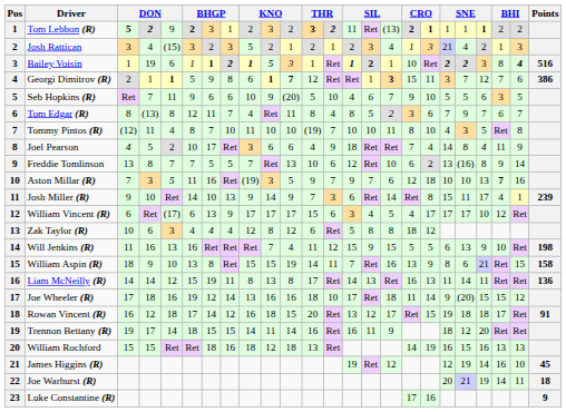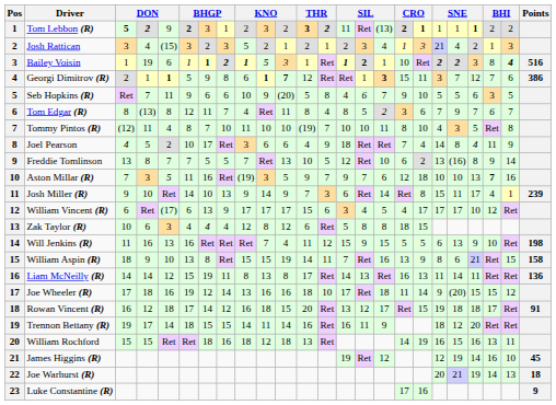 <table class="wikitable" style="font-size: 85%; text-align: center;">
 <tr valign="top">
 <th valign="middle">Pos</th>
 <th valign="middle">Driver</th>
 <th colspan=3><a href='#'>DON</a></th>
 <th colspan=3><a href='#'>BHGP</a></th>
 <th colspan=3><a href='#'>KNO</a></th>
 <th colspan=2><a href='#'>THR</a></th>
 <th colspan=3><a href='#'>SIL</a></th>
 <th colspan=2><a href='#'>CRO</a></th>
 <th colspan=3><a href='#'>SNE</a></th>
 <th colspan=2><a href='#'>BHI</a></th>
 <th valign=middle>Points</th>
 </tr>
 <tr>
 <th>1</th>
 <td align=left> <a href='#'>Tom Lebbon</a> <strong><em>(R)</em></strong></td>
 <td style="background:#dfffdf;"><strong>5</strong></td>
 <td style="background:#dfdfdf;"><strong><em>2</em></strong></td>
 <td style="background:#dfffdf;">9</td>
 <td style="background:#dfdfdf;"><strong>2</strong></td>
 <td style="background:#ffdf9f;">3</td>
 <td style="background:#ffffbf;">1</td>
 <td style="background:#dfdfdf;">2</td>
 <td style="background:#ffdf9f;">3</td>
 <td style="background:#dfdfdf;">2</td>
 <td style="background:#ffdf9f;"><strong>3</strong></td>
 <td style="background:#dfdfdf;"><strong><em>2</em></strong></td>
 <td style="background:#dfffdf;">11</td>
 <td style="background:#efcfff;">Ret</td>
 <td style="background:#dfffdf;">(13)</td>
 <td style="background:#dfdfdf;"><strong>2</strong></td>
 <td style="background:#ffffbf;"><strong>1</strong></td>
 <td style="background:#ffffbf;">1</td>
 <td style="background:#ffffbf;">1</td>
 <td style="background:#ffffbf;"><strong>1</strong></td>
 <td style="background:#dfdfdf;">2</td>
 <td style="background:#dfdfdf;">2</td>
 <th></th>
 </tr>
 <tr>
 <th>2</th>
 <td align=left> <a href='#'>Josh Rattican</a></td>
 <td style="background:#ffdf9f;">3</td>
 <td style="background:#dfffdf;">4</td>
 <td style="background:#dfffdf;">(15)</td>
 <td style="background:#ffdf9f;">3</td>
 <td style="background:#dfdfdf;">2</td>
 <td style="background:#ffdf9f;">3</td>
 <td style="background:#dfffdf;">5</td>
 <td style="background:#dfdfdf;">2</td>
 <td style="background:#ffffbf;">1</td>
 <td style="background:#dfdfdf;">2</td>
 <td style="background:#ffffbf;">1</td>
 <td style="background:#dfdfdf;">2</td>
 <td style="background:#ffdf9f;">3</td>
 <td style="background:#dfffdf;">4</td>
 <td style="background:#ffffbf;"><em>1</em></td>
 <td style="background:#ffdf9f;"><em>3</em></td>
 <td style="background:#cfcfff;">21</td>
 <td style="background:#dfffdf;">4</td>
 <td style="background:#dfdfdf;">2</td>
 <td style="background:#ffffbf;">1</td>
 <td style="background:#ffdf9f;">3</td>
 <th></th>
 </tr>
 <tr>
 <th>3</th>
 <td align=left> <a href='#'>Bailey Voisin</a></td>
 <td style="background:#ffffbf;">1</td>
 <td style="background:#dfffdf;">19</td>
 <td style="background:#dfffdf;">6</td>
 <td style="background:#ffffbf;"><em>1</em></td>
 <td style="background:#ffffbf;"><strong>1</strong></td>
 <td style="background:#dfdfdf;"><strong><em>2</em></strong></td>
 <td style="background:#ffffbf;"><strong><em>1</em></strong></td>
 <td style="background:#dfffdf;"><em>5</em></td>
 <td style="background:#ffdf9f;"><em>3</em></td>
 <td style="background:#ffffbf;">1</td>
 <td style="background:#efcfff;">Ret</td>
 <td style="background:#ffffbf;"><strong><em>1</em></strong></td>
 <td style="background:#dfdfdf;"><strong>2</strong></td>
 <td style="background:#ffffbf;">1</td>
 <td style="background:#dfffdf;">10</td>
 <td style="background:#efcfff;">Ret</td>
 <td style="background:#dfdfdf;"><strong><em>2</em></strong></td>
 <td style="background:#dfdfdf;"><strong><em>2</em></strong></td>
 <td style="background:#ffdf9f;">3</td>
 <td style="background:#dfffdf;">8</td>
 <td style="background:#dfffdf;"><strong><em>4</em></strong></td>
 <th>516</th>
 </tr>
 <tr>
 <th>4</th>
 <td align=left> Georgi Dimitrov <strong><em>(R)</em></strong></td>
 <td style="background:#dfdfdf;">2</td>
 <td style="background:#ffffbf;">1</td>
 <td style="background:#ffffbf;"><strong>1</strong></td>
 <td style="background:#dfffdf;">5</td>
 <td style="background:#dfffdf;">9</td>
 <td style="background:#dfffdf;">8</td>
 <td style="background:#dfffdf;">6</td>
 <td style="background:#ffffbf;"><strong>1</strong></td>
 <td style="background:#dfffdf;"><strong>7</strong></td>
 <td style="background:#dfffdf;">12</td>
 <td style="background:#efcfff;">Ret</td>
 <td style="background:#efcfff;">Ret</td>
 <td style="background:#ffffbf;">1</td>
 <td style="background:#ffdf9f;"><strong>3</strong></td>
 <td style="background:#dfffdf;">15</td>
 <td style="background:#dfffdf;">11</td>
 <td style="background:#ffdf9f;">3</td>
 <td style="background:#dfffdf;">7</td>
 <td style="background:#dfffdf;">12</td>
 <td style="background:#dfffdf;">7</td>
 <td style="background:#dfffdf;">6</td>
 <th>386</th>
 </tr>
 <tr>
 <th>5</th>
 <td align=left> Seb Hopkins <strong><em>(R)</em></strong></td>
 <td style="background:#efcfff;">Ret</td>
 <td style="background:#dfffdf;">7</td>
 <td style="background:#dfffdf;">11</td>
 <td style="background:#dfffdf;">9</td>
 <td style="background:#dfffdf;">6</td>
 <td style="background:#dfffdf;">6</td>
 <td style="background:#dfffdf;">10</td>
 <td style="background:#dfffdf;">9</td>
 <td style="background:#dfffdf;">(20)</td>
 <td style="background:#dfffdf;">5</td>
-<td style="background:#dfffdf;">10</td>
+<td style="background:#dfffdf;">8</td>
 <td style="background:#dfffdf;">4</td>
 <td style="background:#dfffdf;"><em>6</em></td>
 <td style="background:#dfffdf;">7</td>
 <td style="background:#dfffdf;">9</td>
 <td style="background:#dfffdf;">10</td>
 <td style="background:#dfffdf;">5</td>
 <td style="background:#dfffdf;">5</td>
 <td style="background:#dfffdf;">6</td>
 <td style="background:#ffdf9f;">3</td>
 <td style="background:#dfffdf;">5</td>
 <th></th>
 </tr>
 <tr>
 <th>6</th>
 <td align=left> <a href='#'>Tom Edgar</a> <strong><em>(R)</em></strong></td>
 <td style="background:#dfffdf;">8</td>
 <td style="background:#dfffdf;">(13)</td>
 <td style="background:#dfffdf;">8</td>
 <td style="background:#dfffdf;">12</td>
 <td style="background:#dfffdf;">11</td>
 <td style="background:#dfffdf;">7</td>
 <td style="background:#dfffdf;">4</td>
 <td style="background:#efcfff;">Ret</td>
 <td style="background:#dfffdf;">11</td>
 <td style="background:#dfffdf;">8</td>
 <td style="background:#dfffdf;">4</td>
 <td style="background:#dfffdf;">8</td>
 <td style="background:#dfffdf;">5</td>
 <td style="background:#dfdfdf;"><em>2</em></td>
 <td style="background:#ffdf9f;">3</td>
 <td style="background:#dfffdf;">6</td>
 <td style="background:#dfffdf;">7</td>
 <td style="background:#dfffdf;">9</td>
 <td style="background:#dfffdf;">7</td>
 <td style="background:#dfffdf;"><em>6</em></td>
 <td style="background:#dfffdf;">7</td>
 <th></th>
 </tr>
 <tr>
 <th>7</th>
 <td align=left> Tommy Pintos <strong><em>(R)</em></strong></td>
 <td style="background:#dfffdf;">(12)</td>
 <td style="background:#dfffdf;">11</td>
 <td style="background:#dfffdf;">4</td>
 <td style="background:#dfffdf;">8</td>
 <td style="background:#dfffdf;">7</td>
 <td style="background:#dfffdf;">10</td>
 <td style="background:#dfffdf;">11</td>
 <td style="background:#dfffdf;">10</td>
 <td style="background:#dfffdf;">10</td>
 <td style="background:#dfffdf;">(19)</td>
 <td style="background:#dfffdf;">7</td>
 <td style="background:#dfffdf;">10</td>
 <td style="background:#dfffdf;">10</td>
 <td style="background:#dfffdf;">11</td>
 <td style="background:#dfffdf;">8</td>
 <td style="background:#dfffdf;">10</td>
 <td style="background:#dfffdf;">4</td>
 <td style="background:#ffdf9f;">3</td>
 <td style="background:#dfffdf;">5</td>
 <td style="background:#efcfff;">Ret</td>
 <td style="background:#dfffdf;">8</td>
 <th></th>
 </tr>
 <tr>
 <th>8</th>
 <td align=left> Joel Pearson</td>
 <td style="background:#dfffdf;"><em>4</em></td>
 <td style="background:#dfffdf;">5</td>
 <td style="background:#dfdfdf;">2</td>
 <td style="background:#dfffdf;">10</td>
 <td style="background:#dfffdf;">17</td>
 <td style="background:#efcfff;">Ret</td>
 <td style="background:#ffdf9f;">3</td>
 <td style="background:#dfffdf;">6</td>
 <td style="background:#dfffdf;">6</td>
 <td style="background:#dfffdf;">4</td>
 <td style="background:#dfffdf;">9</td>
 <td style="background:#dfffdf;">18</td>
 <td style="background:#efcfff;">Ret</td>
 <td style="background:#efcfff;">Ret</td>
 <td style="background:#dfffdf;">7</td>
 <td style="background:#dfffdf;">4</td>
 <td style="background:#dfffdf;">14</td>
 <td style="background:#dfffdf;">8</td>
 <td style="background:#dfffdf;"><em>4</em></td>
 <td style="background:#dfffdf;">11</td>
 <td style="background:#dfffdf;">9</td>
 <th></th>
 </tr>
 <tr>
 <th>9</th>
 <td align=left> Freddie Tomlinson</td>
 <td style="background:#dfffdf;">13</td>
 <td style="background:#dfffdf;">8</td>
 <td style="background:#dfffdf;">7</td>
 <td style="background:#dfffdf;">7</td>
 <td style="background:#dfffdf;">5</td>
 <td style="background:#dfffdf;">5</td>
 <td style="background:#dfffdf;">7</td>
 <td style="background:#efcfff;">Ret</td>
 <td style="background:#dfffdf;">13</td>
 <td style="background:#dfffdf;">10</td>
-<td style="background:#dfffdf;">6</td>
+<td style="background:#dfffdf;">5</td>
 <td style="background:#dfffdf;">12</td>
 <td style="background:#efcfff;">Ret</td>
 <td style="background:#dfffdf;">10</td>
 <td style="background:#dfffdf;">6</td>
 <td style="background:#dfdfdf;">2</td>
 <td style="background:#dfffdf;">13</td>
 <td style="background:#dfffdf;">(16)</td>
 <td style="background:#dfffdf;">8</td>
 <td style="background:#dfffdf;">9</td>
 <td style="background:#dfffdf;">14</td>
 <th></th>
 </tr>
 <tr>
 <th>10</th>
 <td align=left> Aston Millar <strong><em>(R)</em></strong></td>
 <td style="background:#dfffdf;">7</td>
 <td style="background:#ffdf9f;">3</td>
 <td style="background:#dfffdf;"><em>5</em></td>
 <td style="background:#dfffdf;">11</td>
 <td style="background:#dfffdf;">16</td>
 <td style="background:#efcfff;">Ret</td>
 <td style="background:#dfffdf;">(19)</td>
 <td style="background:#ffdf9f;">3</td>
 <td style="background:#dfffdf;">5</td>
 <td style="background:#dfffdf;">9</td>
 <td style="background:#dfffdf;">7</td>
 <td style="background:#dfffdf;">9</td>
 <td style="background:#dfffdf;">7</td>
 <td style="background:#dfffdf;">6</td>
 <td style="background:#dfffdf;">12</td>
 <td style="background:#dfffdf;">18</td>
 <td style="background:#dfffdf;">10</td>
 <td style="background:#dfffdf;">10</td>
 <td style="background:#dfffdf;">13</td>
 <td style="background:#dfffdf;"><strong>7</strong></td>
 <td style="background:#dfffdf;">16</td>
 <th></th>
 </tr>
 <tr>
 <th>11</th>
 <td align=left> Josh Miller <strong><em>(R)</em></strong></td>
 <td style="background:#dfffdf;">9</td>
 <td style="background:#dfffdf;">10</td>
 <td style="background:#efcfff;">Ret</td>
 <td style="background:#dfffdf;">14</td>
 <td style="background:#dfffdf;">10</td>
 <td style="background:#dfffdf;">13</td>
 <td style="background:#dfffdf;">9</td>
 <td style="background:#dfffdf;">14</td>
 <td style="background:#dfffdf;">9</td>
 <td style="background:#dfffdf;">7</td>
 <td style="background:#ffdf9f;">3</td>
 <td style="background:#dfffdf;">6</td>
 <td style="background:#efcfff;">Ret</td>
 <td style="background:#dfffdf;">14</td>
 <td style="background:#efcfff;">Ret</td>
 <td style="background:#dfffdf;">8</td>
 <td style="background:#dfffdf;">15</td>
 <td style="background:#dfffdf;">11</td>
 <td style="background:#dfffdf;">17</td>
 <td style="background:#dfffdf;">4</td>
 <td style="background:#ffffbf;">1</td>
 <th>239</th>
 </tr>
 <tr>
 <th>12</th>
 <td align=left> William Vincent <strong><em>(R)</em></strong></td>
 <td style="background:#dfffdf;">6</td>
 <td style="background:#efcfff;">Ret</td>
 <td style="background:#dfffdf;">(17)</td>
 <td style="background:#dfffdf;">6</td>
 <td style="background:#dfffdf;">13</td>
 <td style="background:#dfffdf;">9</td>
 <td style="background:#dfffdf;">17</td>
 <td style="background:#dfffdf;">17</td>
 <td style="background:#dfffdf;">17</td>
 <td style="background:#dfffdf;">15</td>
 <td style="background:#dfffdf;">6</td>
 <td style="background:#ffdf9f;">3</td>
 <td style="background:#dfffdf;">4</td>
 <td style="background:#dfffdf;">5</td>
 <td style="background:#dfffdf;">4</td>
 <td style="background:#dfffdf;">17</td>
 <td style="background:#dfffdf;">17</td>
 <td style="background:#dfffdf;">17</td>
 <td style="background:#dfffdf;">10</td>
 <td style="background:#dfffdf;">12</td>
 <td style="background:#efcfff;">Ret</td>
 <th></th>
 </tr>
 <tr>
 <th>13</th>
 <td align=left> Zak Taylor <strong><em>(R)</em></strong></td>
 <td style="background:#dfffdf;">10</td>
 <td style="background:#dfffdf;">6</td>
 <td style="background:#ffdf9f;">3</td>
 <td style="background:#dfffdf;">4</td>
 <td style="background:#dfffdf;"><em>4</em></td>
 <td style="background:#dfffdf;">4</td>
 <td style="background:#dfffdf;">12</td>
 <td style="background:#dfffdf;">8</td>
 <td style="background:#dfffdf;">12</td>
 <td style="background:#dfffdf;">6</td>
 <td style="background:#efcfff;">Ret</td>
 <td style="background:#dfffdf;">5</td>
 <td style="background:#dfffdf;">8</td>
 <td style="background:#dfffdf;">8</td>
 <td style="background:#dfffdf;">18</td>
-<td style="background:#dfffdf;">12</td>
+<td style="background:#dfffdf;">15</td>
 <td></td>
 <td></td>
 <td></td>
 <td></td>
 <td></td>
 <th></th>
 </tr>
 <tr>
 <th>14</th>
 <td align=left> Will Jenkins <strong><em>(R)</em></strong></td>
 <td style="background:#dfffdf;">11</td>
 <td style="background:#dfffdf;">16</td>
 <td style="background:#dfffdf;">13</td>
 <td style="background:#dfffdf;">16</td>
 <td style="background:#efcfff;">Ret</td>
 <td style="background:#efcfff;">Ret</td>
 <td style="background:#efcfff;">Ret</td>
 <td style="background:#dfffdf;">7</td>
 <td style="background:#dfffdf;">4</td>
 <td style="background:#dfffdf;">11</td>
 <td style="background:#dfffdf;">12</td>
 <td style="background:#dfffdf;">15</td>
 <td style="background:#dfffdf;">9</td>
 <td style="background:#dfffdf;">15</td>
 <td style="background:#dfffdf;">5</td>
 <td style="background:#dfffdf;">5</td>
 <td style="background:#dfffdf;">6</td>
 <td style="background:#dfffdf;">13</td>
 <td style="background:#dfffdf;">9</td>
 <td style="background:#dfffdf;">10</td>
 <td style="background:#efcfff;">Ret</td>
 <th>198</th>
 </tr>
 <tr>
 <th>15</th>
 <td align=left> William Aspin <strong><em>(R)</em></strong></td>
 <td style="background:#dfffdf;">18</td>
 <td style="background:#dfffdf;">9</td>
 <td style="background:#dfffdf;">10</td>
 <td style="background:#dfffdf;">13</td>
 <td style="background:#dfffdf;">8</td>
 <td style="background:#efcfff;">Ret</td>
 <td style="background:#dfffdf;">15</td>
 <td style="background:#dfffdf;">15</td>
 <td style="background:#dfffdf;">19</td>
 <td style="background:#dfffdf;">14</td>
 <td style="background:#dfffdf;">11</td>
 <td style="background:#dfffdf;">7</td>
 <td style="background:#efcfff;">Ret</td>
 <td style="background:#dfffdf;">16</td>
 <td style="background:#dfffdf;">13</td>
 <td style="background:#dfffdf;">9</td>
 <td style="background:#dfffdf;">8</td>
 <td style="background:#dfffdf;">6</td>
 <td style="background:#cfcfff;">21</td>
 <td style="background:#efcfff;">Ret</td>
 <td style="background:#dfffdf;">15</td>
 <th>158</th>
 </tr>
 <tr>
 <th>16</th>
 <td align=left> <a href='#'>Liam McNeilly</a> <strong><em>(R)</em></strong></td>
 <td style="background:#dfffdf;">14</td>
 <td style="background:#dfffdf;">14</td>
 <td style="background:#dfffdf;">12</td>
 <td style="background:#dfffdf;">15</td>
 <td style="background:#dfffdf;">19</td>
 <td style="background:#dfffdf;">11</td>
 <td style="background:#dfffdf;">8</td>
 <td style="background:#dfffdf;">13</td>
 <td style="background:#dfffdf;">8</td>
 <td style="background:#dfffdf;">17</td>
 <td style="background:#efcfff;">Ret</td>
 <td style="background:#dfffdf;">14</td>
 <td style="background:#dfffdf;">13</td>
 <td style="background:#efcfff;">Ret</td>
 <td style="background:#dfffdf;">16</td>
 <td style="background:#dfffdf;">13</td>
 <td style="background:#dfffdf;">11</td>
 <td style="background:#dfffdf;">14</td>
 <td style="background:#dfffdf;">11</td>
 <td style="background:#efcfff;">Ret</td>
 <td style="background:#efcfff;">Ret</td>
 <th>136</th>
 </tr>
 <tr>
 <th>17</th>
 <td align=left> Joe Wheeler <strong><em>(R)</em></strong></td>
 <td style="background:#dfffdf;">17</td>
 <td style="background:#dfffdf;">18</td>
 <td style="background:#dfffdf;">16</td>
 <td style="background:#dfffdf;">19</td>
 <td style="background:#dfffdf;">12</td>
 <td style="background:#dfffdf;">14</td>
 <td style="background:#dfffdf;">13</td>
 <td style="background:#dfffdf;">16</td>
 <td style="background:#dfffdf;">16</td>
 <td style="background:#dfffdf;">18</td>
 <td style="background:#dfffdf;">10</td>
 <td style="background:#dfffdf;">17</td>
 <td style="background:#efcfff;">Ret</td>
 <td style="background:#dfffdf;">18</td>
 <td style="background:#dfffdf;">11</td>
 <td style="background:#dfffdf;">14</td>
 <td style="background:#dfffdf;">9</td>
 <td style="background:#dfffdf;">(20)</td>
 <td style="background:#dfffdf;">15</td>
 <td style="background:#dfffdf;">15</td>
 <td style="background:#dfffdf;">12</td>
 <th></th>
 </tr>
 <tr>
 <th>18</th>
 <td align=left> Rowan Vincent <strong><em>(R)</em></strong></td>
 <td style="background:#dfffdf;">16</td>
 <td style="background:#dfffdf;">12</td>
 <td style="background:#dfffdf;">18</td>
 <td style="background:#dfffdf;">17</td>
 <td style="background:#dfffdf;">14</td>
 <td style="background:#dfffdf;">12</td>
 <td style="background:#dfffdf;">16</td>
 <td style="background:#dfffdf;">18</td>
 <td style="background:#dfffdf;">15</td>
 <td style="background:#dfffdf;">20</td>
 <td style="background:#efcfff;">Ret</td>
 <td style="background:#dfffdf;">13</td>
 <td style="background:#dfffdf;">12</td>
 <td style="background:#dfffdf;">17</td>
 <td style="background:#efcfff;">Ret</td>
 <td style="background:#dfffdf;">15</td>
 <td style="background:#dfffdf;">19</td>
 <td style="background:#dfffdf;">18</td>
 <td style="background:#dfffdf;">18</td>
 <td style="background:#dfffdf;">17</td>
 <td style="background:#efcfff;">Ret</td>
 <th>91</th>
 </tr>
 <tr>
 <th>19</th>
 <td align=left> Trennon Bettany <strong><em>(R)</em></strong></td>
 <td style="background:#dfffdf;">19</td>
 <td style="background:#dfffdf;">17</td>
 <td style="background:#dfffdf;">14</td>
 <td style="background:#dfffdf;">18</td>
 <td style="background:#dfffdf;">15</td>
 <td style="background:#dfffdf;">15</td>
 <td style="background:#dfffdf;">14</td>
 <td style="background:#dfffdf;">11</td>
 <td style="background:#dfffdf;">14</td>
 <td style="background:#dfffdf;">16</td>
 <td style="background:#efcfff;">Ret</td>
 <td style="background:#dfffdf;">16</td>
 <td style="background:#dfffdf;">11</td>
 <td style="background:#dfffdf;">9</td>
 <td></td>
 <td></td>
 <td style="background:#dfffdf;">18</td>
 <td style="background:#dfffdf;">12</td>
 <td style="background:#dfffdf;">20</td>
 <td style="background:#efcfff;">Ret</td>
 <td style="background:#efcfff;">Ret</td>
 <th></th>
 </tr>
 <tr>
 <th>20</th>
 <td align=left> William Rochford</td>
 <td style="background:#dfffdf;">15</td>
 <td style="background:#dfffdf;">15</td>
 <td style="background:#efcfff;">Ret</td>
 <td style="background:#efcfff;">Ret</td>
 <td style="background:#dfffdf;">18</td>
 <td style="background:#dfffdf;">16</td>
 <td style="background:#dfffdf;">18</td>
 <td style="background:#dfffdf;">12</td>
 <td style="background:#dfffdf;">18</td>
 <td style="background:#dfffdf;">13</td>
 <td style="background:#efcfff;">Ret</td>
 <td></td>
 <td></td>
 <td></td>
 <td style="background:#dfffdf;">14</td>
 <td style="background:#dfffdf;">19</td>
 <td style="background:#dfffdf;">16</td>
 <td style="background:#dfffdf;">15</td>
 <td style="background:#dfffdf;">16</td>
 <td style="background:#dfffdf;">13</td>
-<td style="background:#dfffdf;">13</td>
+<td style="background:#dfffdf;">11</td>
 <th></th>
 </tr>
 <tr>
 <th>21</th>
 <td align=left> James Higgins <strong><em>(R)</em></strong></td>
 <td></td>
 <td></td>
 <td></td>
 <td></td>
 <td></td>
 <td></td>
 <td></td>
 <td></td>
 <td></td>
 <td></td>
 <td></td>
 <td style="background:#dfffdf;">19</td>
 <td style="background:#efcfff;">Ret</td>
 <td style="background:#dfffdf;">12</td>
 <td></td>
 <td></td>
 <td style="background:#dfffdf;">12</td>
 <td style="background:#dfffdf;">19</td>
 <td style="background:#dfffdf;">14</td>
 <td style="background:#dfffdf;">16</td>
 <td style="background:#dfffdf;">10</td>
 <th>45</th>
 </tr>
 <tr>
 <th>22</th>
 <td align=left> Joe Warhurst <strong><em>(R)</em></strong></td>
 <td></td>
 <td></td>
 <td></td>
 <td></td>
 <td></td>
 <td></td>
 <td></td>
 <td></td>
 <td></td>
 <td></td>
 <td></td>
 <td></td>
 <td></td>
 <td></td>
 <td></td>
 <td></td>
 <td style="background:#dfffdf;">20</td>
 <td style="background:#cfcfff;">21</td>
 <td style="background:#dfffdf;">19</td>
 <td style="background:#dfffdf;">14</td>
-<td style="background:#dfffdf;">11</td>
+<td style="background:#dfffdf;">13</td>
 <th>18</th>
 </tr>
 <tr>
 <th>23</th>
 <td align=left nowrap> Luke Constantine <strong><em>(R)</em></strong></td>
 <td></td>
 <td></td>
 <td></td>
 <td></td>
 <td></td>
 <td></td>
 <td></td>
 <td></td>
 <td></td>
 <td></td>
 <td></td>
 <td></td>
 <td></td>
 <td></td>
 <td style="background:#dfffdf;">17</td>
 <td style="background:#dfffdf;">16</td>
 <td></td>
 <td></td>
 <td></td>
 <td></td>
 <td></td>
 <th>9</th>
 </tr>
 </table>
